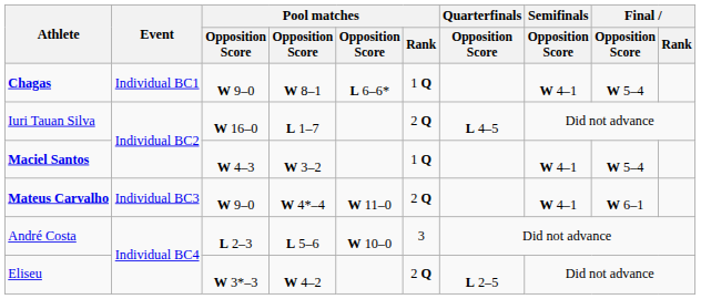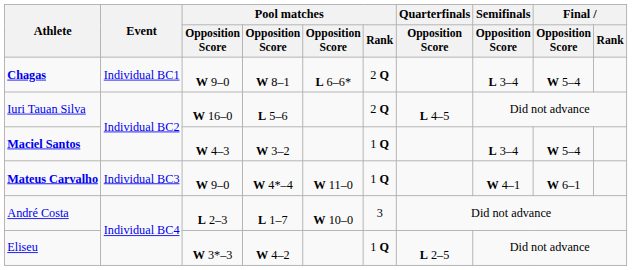 <table class=wikitable style="font-size:90%">
 <tr>
 <th rowspan="2">Athlete</th>
 <th rowspan="2">Event</th>
 <th colspan="4">Pool matches</th>
 <th>Quarterfinals</th>
 <th>Semifinals</th>
 <th colspan=2>Final / </th>
 </tr>
 <tr style="font-size:95%">
 <th>Opposition<br>Score</th>
 <th>Opposition<br>Score</th>
 <th>Opposition<br>Score</th>
 <th>Rank</th>
 <th>Opposition<br>Score</th>
 <th>Opposition<br>Score</th>
 <th>Opposition<br>Score</th>
 <th>Rank</th>
 </tr>
 <tr align=center>
 <td align=left><strong><a href='#'> Chagas</a></strong></td>
 <td align=left><a href='#'>Individual BC1</a></td>
 <td><br><strong>W</strong> 9–0</td>
 <td><br><strong>W</strong> 8–1</td>
 <td><br><strong>L</strong> 6–6*</td>
-<td>1 <strong>Q</strong></td>
+<td>2 <strong>Q</strong></td>
 <td></td>
-<td><br><strong>W</strong> 4–1</td>
+<td><br><strong>L</strong> 3–4</td>
 <td><br><strong>W</strong> 5–4</td>
 <td></td>
 </tr>
 <tr align=center>
 <td align=left><a href='#'>Iuri Tauan Silva</a></td>
 <td align=left rowspan=2><a href='#'>Individual BC2</a></td>
 <td><br><strong>W</strong> 16–0</td>
-<td><br><strong>L</strong> 1–7</td>
+<td><br><strong>L</strong> 5–6</td>
 <td></td>
 <td>2 <strong>Q</strong></td>
 <td><br><strong>L</strong> 4–5</td>
 <td colspan=3>Did not advance</td>
 </tr>
 <tr align=center>
 <td align=left><strong><a href='#'>Maciel Santos</a></strong></td>
 <td><br><strong>W</strong> 4–3</td>
 <td><br><strong>W</strong> 3–2</td>
 <td></td>
 <td>1 <strong>Q</strong></td>
 <td></td>
-<td><br><strong>W</strong> 4–1</td>
+<td><br><strong>L</strong> 3–4</td>
 <td><br><strong>W</strong> 5–4</td>
 <td></td>
 </tr>
 <tr align=center>
 <td align=left><strong><a href='#'>Mateus Carvalho</a></strong></td>
 <td align=left><a href='#'>Individual BC3</a></td>
 <td><br><strong>W</strong> 9–0</td>
 <td><br><strong>W</strong> 4*–4</td>
 <td><br><strong>W</strong> 11–0</td>
-<td>2 <strong>Q</strong></td>
+<td>1 <strong>Q</strong></td>
 <td></td>
 <td><br><strong>W</strong> 4–1</td>
 <td><br><strong>W</strong> 6–1</td>
 <td></td>
 </tr>
 <tr align=center>
 <td align=left><a href='#'>André Costa</a></td>
 <td align=left rowspan=2><a href='#'>Individual BC4</a></td>
 <td><br><strong>L</strong> 2–3</td>
-<td><br><strong>L</strong> 5–6</td>
+<td><br><strong>L</strong> 1–7</td>
 <td><br><strong>W</strong> 10–0</td>
 <td>3</td>
 <td colspan=4>Did not advance</td>
 </tr>
 <tr align=center>
 <td align=left><a href='#'>Eliseu </a></td>
 <td><br><strong>W</strong> 3*–3</td>
 <td><br><strong>W</strong> 4–2</td>
 <td></td>
-<td>2 <strong>Q</strong></td>
+<td>1 <strong>Q</strong></td>
 <td><br><strong>L</strong> 2–5</td>
 <td colspan=3>Did not advance</td>
 </tr>
 </table>
